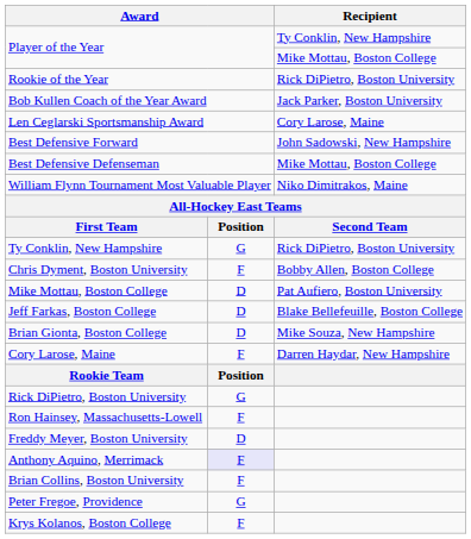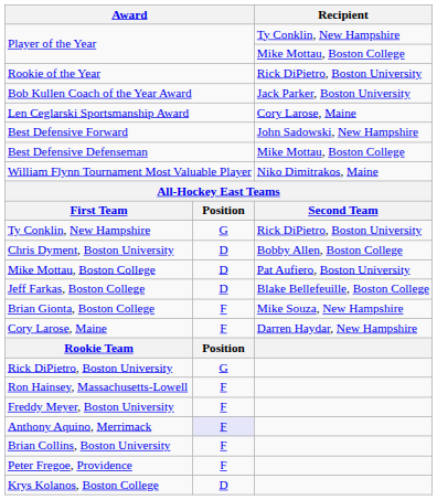 <table class="wikitable">
 <tr>
 <th colspan=2><a href='#'>Award</a></th>
 <th>Recipient</th>
 </tr>
 <tr>
 <td colspan=2, rowspan=2><a href='#'>Player of the Year</a></td>
 <td><a href='#'>Ty Conklin</a>, <a href='#'>New Hampshire</a></td>
 </tr>
 <tr>
 <td><a href='#'>Mike Mottau</a>, <a href='#'>Boston College</a></td>
 </tr>
 <tr>
 <td colspan=2><a href='#'>Rookie of the Year</a></td>
 <td><a href='#'>Rick DiPietro</a>, <a href='#'>Boston University</a></td>
 </tr>
 <tr>
 <td colspan=2><a href='#'>Bob Kullen Coach of the Year Award</a></td>
 <td><a href='#'>Jack Parker</a>, <a href='#'>Boston University</a></td>
 </tr>
 <tr>
 <td colspan=2><a href='#'>Len Ceglarski Sportsmanship Award</a></td>
 <td><a href='#'>Cory Larose</a>, <a href='#'>Maine</a></td>
 </tr>
 <tr>
 <td colspan=2><a href='#'>Best Defensive Forward</a></td>
 <td><a href='#'>John Sadowski</a>, <a href='#'>New Hampshire</a></td>
 </tr>
 <tr>
 <td colspan=2><a href='#'>Best Defensive Defenseman</a></td>
 <td><a href='#'>Mike Mottau</a>, <a href='#'>Boston College</a></td>
 </tr>
 <tr>
 <td colspan=2><a href='#'>William Flynn Tournament Most Valuable Player</a></td>
 <td><a href='#'>Niko Dimitrakos</a>, <a href='#'>Maine</a></td>
 </tr>
 <tr>
 <th colspan=3><a href='#'>All-Hockey East Teams</a></th>
 </tr>
 <tr>
 <th><a href='#'>First Team</a></th>
 <th>  Position  </th>
 <th><a href='#'>Second Team</a></th>
 </tr>
 <tr>
 <td><a href='#'>Ty Conklin</a>, <a href='#'>New Hampshire</a></td>
 <td align=center><a href='#'>G</a></td>
 <td><a href='#'>Rick DiPietro</a>, <a href='#'>Boston University</a></td>
 </tr>
 <tr>
 <td><a href='#'>Chris Dyment</a>, <a href='#'>Boston University</a></td>
-<td align=center><a href='#'>F</a></td>
+<td align=center><a href='#'>D</a></td>
 <td><a href='#'>Bobby Allen</a>, <a href='#'>Boston College</a></td>
 </tr>
 <tr>
 <td><a href='#'>Mike Mottau</a>, <a href='#'>Boston College</a></td>
 <td align=center><a href='#'>D</a></td>
 <td><a href='#'>Pat Aufiero</a>, <a href='#'>Boston University</a></td>
 </tr>
 <tr>
 <td><a href='#'>Jeff Farkas</a>, <a href='#'>Boston College</a></td>
 <td align=center><a href='#'>D</a></td>
 <td><a href='#'>Blake Bellefeuille</a>, <a href='#'>Boston College</a></td>
 </tr>
 <tr>
 <td><a href='#'>Brian Gionta</a>, <a href='#'>Boston College</a></td>
-<td align=center><a href='#'>D</a></td>
+<td align=center><a href='#'>F</a></td>
 <td><a href='#'>Mike Souza</a>, <a href='#'>New Hampshire</a></td>
 </tr>
 <tr>
 <td><a href='#'>Cory Larose</a>, <a href='#'>Maine</a></td>
 <td align=center><a href='#'>F</a></td>
 <td><a href='#'>Darren Haydar</a>, <a href='#'>New Hampshire</a></td>
 </tr>
 <tr>
 <th><a href='#'>Rookie Team</a></th>
 <th>  Position  </th>
 <th></th>
 </tr>
 <tr>
 <td><a href='#'>Rick DiPietro</a>, <a href='#'>Boston University</a></td>
 <td align=center><a href='#'>G</a></td>
 <td></td>
 </tr>
 <tr>
 <td><a href='#'>Ron Hainsey</a>, <a href='#'>Massachusetts-Lowell</a></td>
 <td align=center><a href='#'>F</a></td>
 <td></td>
 </tr>
 <tr>
 <td><a href='#'>Freddy Meyer</a>, <a href='#'>Boston University</a></td>
-<td align=center><a href='#'>D</a></td>
+<td align=center><a href='#'>F</a></td>
 <td></td>
 </tr>
 <tr>
 <td><a href='#'>Anthony Aquino</a>, <a href='#'>Merrimack</a></td>
 <td align=center style="background: lavender;"><a href='#'>F</a></td>
 <td></td>
 </tr>
 <tr>
 <td><a href='#'>Brian Collins</a>, <a href='#'>Boston University</a></td>
 <td align=center><a href='#'>F</a></td>
 <td></td>
 </tr>
 <tr>
 <td><a href='#'>Peter Fregoe</a>, <a href='#'>Providence</a></td>
-<td align=center><a href='#'>G</a></td>
+<td align=center><a href='#'>F</a></td>
 <td></td>
 </tr>
 <tr>
 <td><a href='#'>Krys Kolanos</a>, <a href='#'>Boston College</a></td>
-<td align=center><a href='#'>F</a></td>
+<td align=center><a href='#'>D</a></td>
 <td></td>
 </tr>
 </table>
